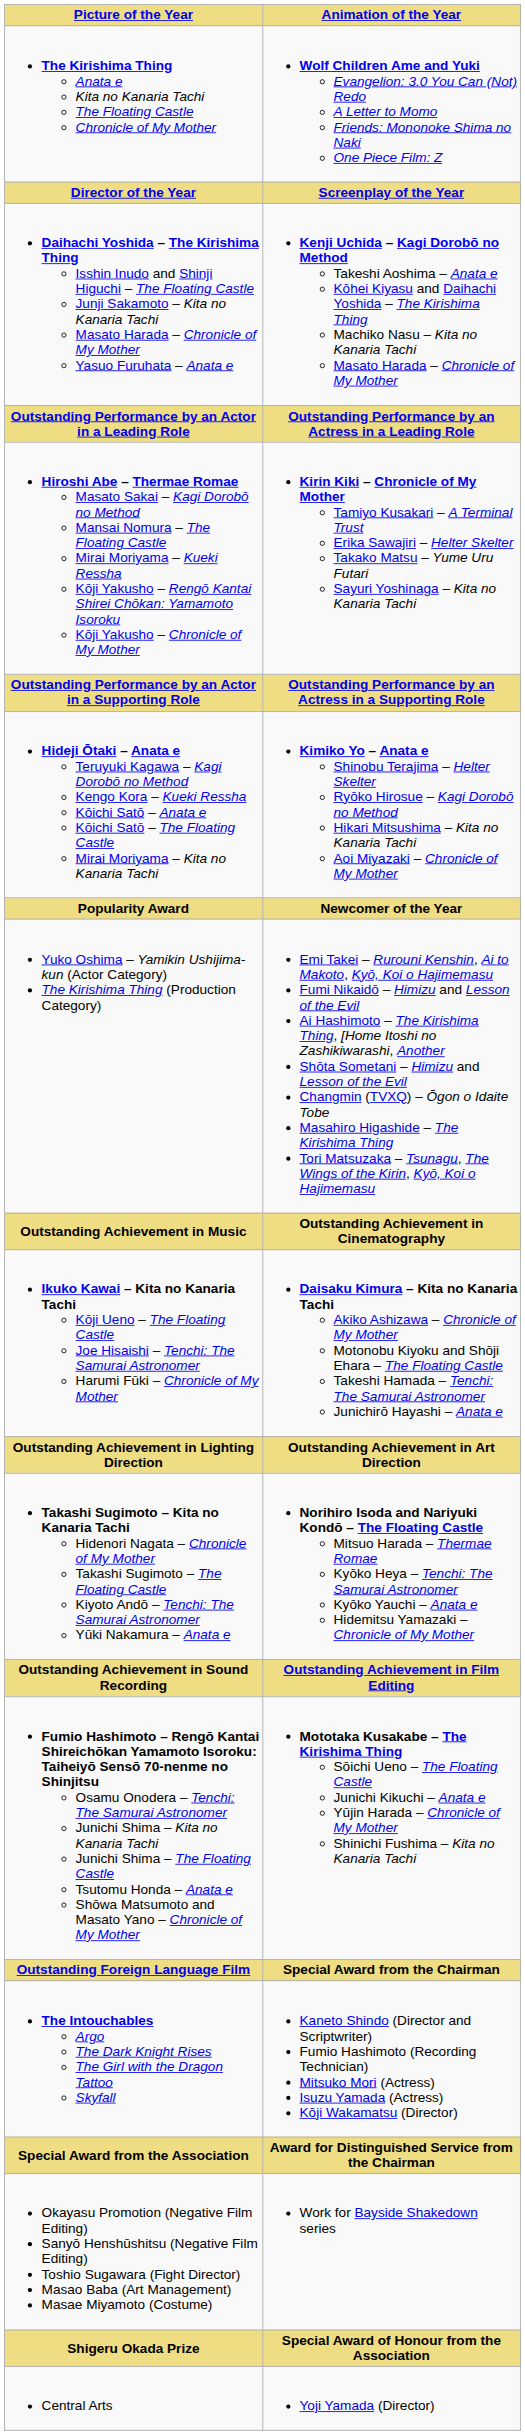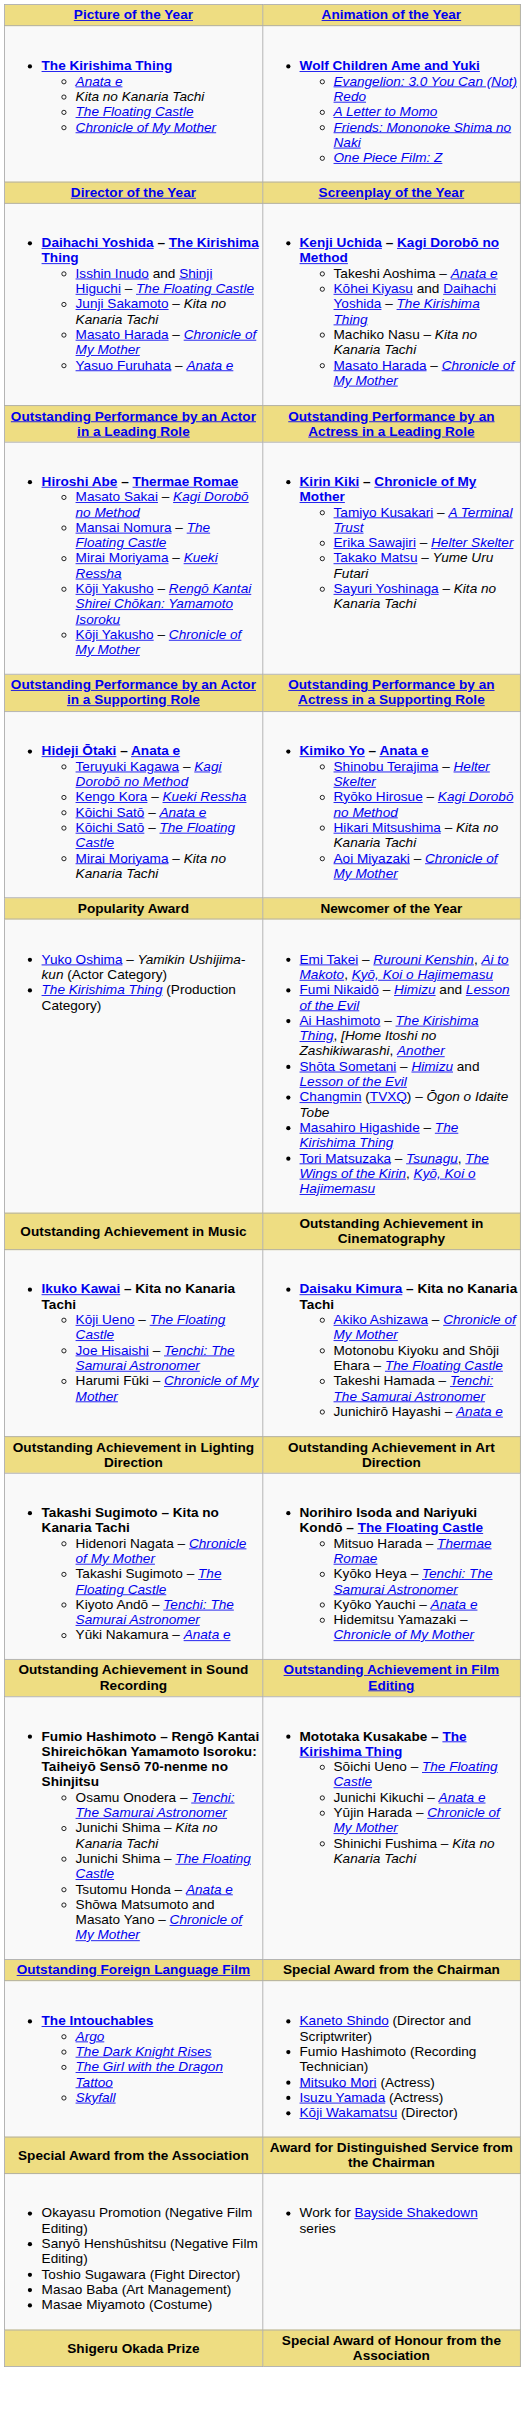 <table class=wikitable>
 <tr>
 <th style="background:#EEDD82; width:50%"><a href='#'>Picture of the Year</a></th>
 <th style="background:#EEDD82; width:50%"><a href='#'>Animation of the Year</a></th>
 </tr>
 <tr>
 <td valign="top"><br><ul><li><strong><a href='#'>The Kirishima Thing</a></strong><ul><li><em><a href='#'>Anata e</a></em></li><li><em>Kita no Kanaria Tachi</em></li><li><em><a href='#'>The Floating Castle</a></em></li><li><em><a href='#'>Chronicle of My Mother</a></em></li></ul></li></ul></td>
 <td valign="top"><br><ul><li><strong><a href='#'>Wolf Children Ame and Yuki</a></strong><ul><li><em><a href='#'>Evangelion: 3.0 You Can (Not) Redo</a></em></li><li><em><a href='#'>A Letter to Momo</a></em></li><li><em><a href='#'>Friends: Mononoke Shima no Naki</a></em></li><li><em><a href='#'>One Piece Film: Z</a></em></li></ul></li></ul></td>
 </tr>
 <tr>
 <th style="background:#EEDD82"><a href='#'>Director of the Year</a></th>
 <th style="background:#EEDD82"><a href='#'>Screenplay of the Year</a></th>
 </tr>
 <tr>
 <td valign="top"><br><ul><li><strong><a href='#'>Daihachi Yoshida</a> – <a href='#'>The Kirishima Thing</a></strong><ul><li><a href='#'>Isshin Inudo</a> and <a href='#'>Shinji Higuchi</a> – <em><a href='#'>The Floating Castle</a></em></li><li><a href='#'>Junji Sakamoto</a> – <em>Kita no Kanaria Tachi</em></li><li><a href='#'>Masato Harada</a> – <em><a href='#'>Chronicle of My Mother</a></em></li><li><a href='#'>Yasuo Furuhata</a> – <em><a href='#'>Anata e</a></em></li></ul></li></ul></td>
 <td valign="top"><br><ul><li><strong><a href='#'>Kenji Uchida</a> – <a href='#'>Kagi Dorobō no Method</a></strong><ul><li>Takeshi Aoshima – <em><a href='#'>Anata e</a></em></li><li><a href='#'>Kōhei Kiyasu</a> and <a href='#'>Daihachi Yoshida</a> – <em><a href='#'>The Kirishima Thing</a></em></li><li>Machiko Nasu – <em>Kita no Kanaria Tachi</em></li><li><a href='#'>Masato Harada</a> – <em><a href='#'>Chronicle of My Mother</a></em></li></ul></li></ul></td>
 </tr>
 <tr>
 <th style="background:#EEDD82"><a href='#'>Outstanding Performance by an Actor in a Leading Role</a></th>
 <th style="background:#EEDD82"><a href='#'>Outstanding Performance by an Actress in a Leading Role</a></th>
 </tr>
 <tr>
 <td valign="top"><br><ul><li><strong><a href='#'>Hiroshi Abe</a> – <a href='#'>Thermae Romae</a></strong><ul><li><a href='#'>Masato Sakai</a> – <em><a href='#'>Kagi Dorobō no Method</a></em></li><li><a href='#'>Mansai Nomura</a> – <em><a href='#'>The Floating Castle</a></em></li><li><a href='#'>Mirai Moriyama</a> – <em><a href='#'>Kueki Ressha</a></em></li><li><a href='#'>Kōji Yakusho</a> – <em><a href='#'>Rengō Kantai Shirei Chōkan: Yamamoto Isoroku</a></em></li><li><a href='#'>Kōji Yakusho</a> – <em><a href='#'>Chronicle of My Mother</a></em></li></ul></li></ul></td>
 <td valign="top"><br><ul><li><strong><a href='#'>Kirin Kiki</a> – <a href='#'>Chronicle of My Mother</a></strong><ul><li><a href='#'>Tamiyo Kusakari</a> – <em><a href='#'>A Terminal Trust</a></em></li><li><a href='#'>Erika Sawajiri</a> – <em><a href='#'>Helter Skelter</a></em></li><li><a href='#'>Takako Matsu</a> – <em>Yume Uru Futari</em></li><li><a href='#'>Sayuri Yoshinaga</a> – <em>Kita no Kanaria Tachi</em></li></ul></li></ul></td>
 </tr>
 <tr>
 <th style="background:#EEDD82"><a href='#'>Outstanding Performance by an Actor in a Supporting Role</a></th>
 <th style="background:#EEDD82"><a href='#'>Outstanding Performance by an Actress in a Supporting Role</a></th>
 </tr>
 <tr>
 <td valign="top"><br><ul><li><strong><a href='#'>Hideji Ōtaki</a> – <a href='#'>Anata e</a></strong><ul><li><a href='#'>Teruyuki Kagawa</a> – <em><a href='#'>Kagi Dorobō no Method</a></em></li><li><a href='#'>Kengo Kora</a> – <em><a href='#'>Kueki Ressha</a></em></li><li><a href='#'>Kōichi Satō</a> – <em><a href='#'>Anata e</a></em></li><li><a href='#'>Kōichi Satō</a> – <em><a href='#'>The Floating Castle</a></em></li><li><a href='#'>Mirai Moriyama</a> – <em>Kita no Kanaria Tachi</em></li></ul></li></ul></td>
 <td valign="top"><br><ul><li><strong><a href='#'>Kimiko Yo</a> – <a href='#'>Anata e</a></strong><ul><li><a href='#'>Shinobu Terajima</a> – <em><a href='#'>Helter Skelter</a></em></li><li><a href='#'>Ryōko Hirosue</a> – <em><a href='#'>Kagi Dorobō no Method</a></em></li><li><a href='#'>Hikari Mitsushima</a> – <em>Kita no Kanaria Tachi</em></li><li><a href='#'>Aoi Miyazaki</a> – <em><a href='#'>Chronicle of My Mother</a></em></li></ul></li></ul></td>
 </tr>
 <tr>
 <th style="background:#EEDD82">Popularity Award</th>
 <th style="background:#EEDD82">Newcomer of the Year</th>
 </tr>
 <tr>
 <td valign="top"><br><ul><li><a href='#'>Yuko Oshima</a> – <em>Yamikin Ushijima-kun</em> (Actor Category)</li><li><em><a href='#'>The Kirishima Thing</a></em> (Production Category)</li></ul></td>
 <td valign="top"><br><ul><li><a href='#'>Emi Takei</a> – <em><a href='#'>Rurouni Kenshin</a></em>, <em><a href='#'>Ai to Makoto</a></em>, <em><a href='#'>Kyō, Koi o Hajimemasu</a></em></li><li><a href='#'>Fumi Nikaidō</a> – <em><a href='#'>Himizu</a></em> and <em><a href='#'>Lesson of the Evil</a></em></li><li><a href='#'>Ai Hashimoto</a> – <em><a href='#'>The Kirishima Thing</a></em>, <em>[Home Itoshi no Zashikiwarashi</em>, <em><a href='#'>Another</a></em></li><li><a href='#'>Shōta Sometani</a> – <em><a href='#'>Himizu</a></em> and <em><a href='#'>Lesson of the Evil</a></em></li><li><a href='#'>Changmin</a> (<a href='#'>TVXQ</a>) – <em>Ōgon o Idaite Tobe</em></li><li><a href='#'>Masahiro Higashide</a> – <em><a href='#'>The Kirishima Thing</a></em></li><li><a href='#'>Tori Matsuzaka</a> – <em><a href='#'>Tsunagu</a></em>, <em><a href='#'>The Wings of the Kirin</a></em>, <em><a href='#'>Kyō, Koi o Hajimemasu</a></em></li></ul></td>
 </tr>
 <tr>
 <th style="background:#EEDD82">Outstanding Achievement in Music</th>
 <th style="background:#EEDD82">Outstanding Achievement in Cinematography</th>
 </tr>
 <tr>
 <td valign="top"><br><ul><li><strong><a href='#'>Ikuko Kawai</a> – Kita no Kanaria Tachi</strong><ul><li><a href='#'>Kōji Ueno</a> – <em><a href='#'>The Floating Castle</a></em></li><li><a href='#'>Joe Hisaishi</a> – <em><a href='#'>Tenchi: The Samurai Astronomer</a></em></li><li>Harumi Fūki – <em><a href='#'>Chronicle of My Mother</a></em></li></ul></li></ul></td>
 <td valign="top"><br><ul><li><strong><a href='#'>Daisaku Kimura</a> – Kita no Kanaria Tachi</strong><ul><li><a href='#'>Akiko Ashizawa</a> – <em><a href='#'>Chronicle of My Mother</a></em></li><li>Motonobu Kiyoku and Shōji Ehara – <em><a href='#'>The Floating Castle</a></em></li><li>Takeshi Hamada – <em><a href='#'>Tenchi: The Samurai Astronomer</a></em></li><li>Junichirō Hayashi – <em><a href='#'>Anata e</a></em></li></ul></li></ul></td>
 </tr>
 <tr>
 <th style="background:#EEDD82">Outstanding Achievement in Lighting Direction</th>
 <th style="background:#EEDD82">Outstanding Achievement in Art Direction</th>
 </tr>
 <tr>
 <td valign="top"><br><ul><li><strong>Takashi Sugimoto – Kita no Kanaria Tachi</strong><ul><li>Hidenori Nagata – <em><a href='#'>Chronicle of My Mother</a></em></li><li>Takashi Sugimoto – <em><a href='#'>The Floating Castle</a></em></li><li>Kiyoto Andō – <em><a href='#'>Tenchi: The Samurai Astronomer</a></em></li><li>Yūki Nakamura – <em><a href='#'>Anata e</a></em></li></ul></li></ul></td>
 <td valign="top"><br><ul><li><strong>Norihiro Isoda and Nariyuki Kondō – <a href='#'>The Floating Castle</a></strong><ul><li>Mitsuo Harada – <em><a href='#'>Thermae Romae</a></em></li><li>Kyōko Heya – <em><a href='#'>Tenchi: The Samurai Astronomer</a></em></li><li>Kyōko Yauchi – <em><a href='#'>Anata e</a></em></li><li>Hidemitsu Yamazaki – <em><a href='#'>Chronicle of My Mother</a></em></li></ul></li></ul></td>
 </tr>
 <tr>
 <th style="background:#EEDD82">Outstanding Achievement in Sound Recording</th>
 <th style="background:#EEDD82"><a href='#'>Outstanding Achievement in Film Editing</a></th>
 </tr>
 <tr>
 <td valign="top"><br><ul><li><strong>Fumio Hashimoto – Rengō Kantai Shireichōkan Yamamoto Isoroku: Taiheiyō Sensō 70-nenme no Shinjitsu</strong><ul><li>Osamu Onodera – <em><a href='#'>Tenchi: The Samurai Astronomer</a></em></li><li>Junichi Shima – <em>Kita no Kanaria Tachi</em></li><li>Junichi Shima – <em><a href='#'>The Floating Castle</a></em></li><li>Tsutomu Honda – <em><a href='#'>Anata e</a></em></li><li>Shōwa Matsumoto and Masato Yano – <em><a href='#'>Chronicle of My Mother</a></em></li></ul></li></ul></td>
 <td valign="top"><br><ul><li><strong>Mototaka Kusakabe – <a href='#'>The Kirishima Thing</a></strong><ul><li>Sōichi Ueno – <em><a href='#'>The Floating Castle</a></em></li><li>Junichi Kikuchi – <em><a href='#'>Anata e</a></em></li><li>Yūjin Harada – <em><a href='#'>Chronicle of My Mother</a></em></li><li>Shinichi Fushima – <em>Kita no Kanaria Tachi</em></li></ul></li></ul></td>
 </tr>
 <tr>
 <th style="background:#EEDD82"><a href='#'>Outstanding Foreign Language Film</a></th>
 <th style="background:#EEDD82">Special Award from the Chairman</th>
 </tr>
 <tr>
 <td valign="top"><br><ul><li><strong><a href='#'>The Intouchables</a></strong><ul><li><em><a href='#'>Argo</a></em></li><li><em><a href='#'>The Dark Knight Rises</a></em></li><li><em><a href='#'>The Girl with the Dragon Tattoo</a></em></li><li><em><a href='#'>Skyfall</a></em></li></ul></li></ul></td>
 <td valign="top"><br><ul><li><a href='#'>Kaneto Shindo</a> (Director and Scriptwriter)</li><li>Fumio Hashimoto (Recording Technician)</li><li><a href='#'>Mitsuko Mori</a> (Actress)</li><li><a href='#'>Isuzu Yamada</a> (Actress)</li><li><a href='#'>Kōji Wakamatsu</a> (Director)</li></ul></td>
 </tr>
 <tr>
 <th style="background:#EEDD82">Special Award from the Association</th>
 <th style="background:#EEDD82">Award for Distinguished Service from the Chairman</th>
 </tr>
 <tr>
 <td valign="top"><br><ul><li>Okayasu Promotion (Negative Film Editing)</li><li>Sanyō Henshūshitsu (Negative Film Editing)</li><li>Toshio Sugawara (Fight Director)</li><li>Masao Baba (Art Management)</li><li>Masae Miyamoto (Costume)</li></ul></td>
 <td valign="top"><br><ul><li>Work for <a href='#'>Bayside Shakedown</a> series</li></ul></td>
 </tr>
 <tr>
 <th style="background:#EEDD82">Shigeru Okada Prize</th>
 <th style="background:#EEDD82">Special Award of Honour from the Association</th>
 </tr>
-<tr>
-<td valign="top"><br><ul><li>Central Arts</li></ul></td>
-<td valign="top"><br><ul><li><a href='#'>Yoji Yamada</a> (Director)</li></ul></td>
-</tr>
 </table>
